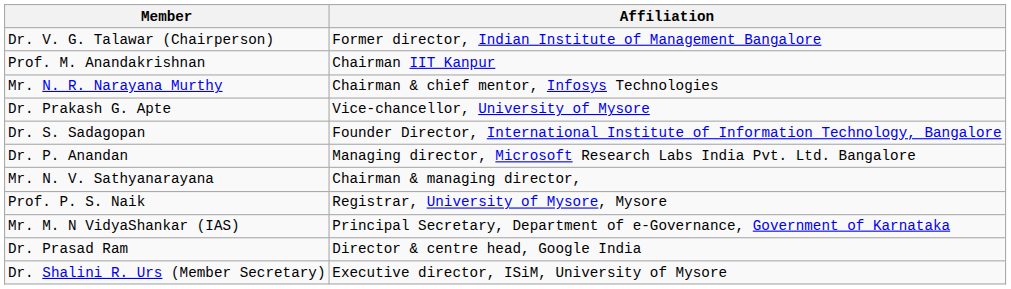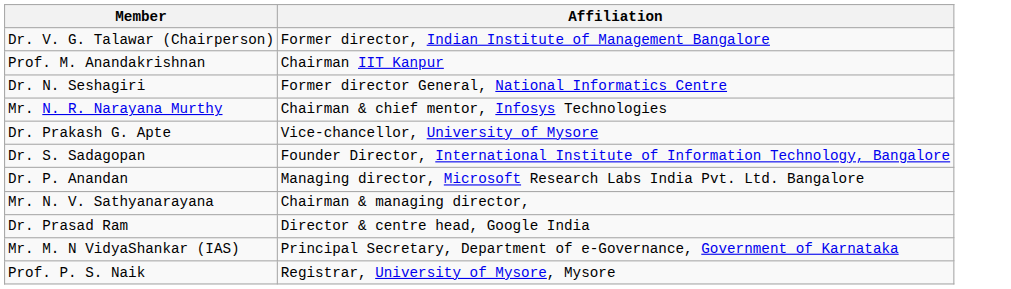 <table class="wikitable">
 <tr>
 <th>Member</th>
 <th>Affiliation</th>
 </tr>
 <tr>
 <td>Dr. V. G. Talawar (Chairperson)</td>
 <td>Former director, <a href='#'>Indian Institute of Management Bangalore</a></td>
 </tr>
 <tr>
 <td>Prof. M. Anandakrishnan</td>
 <td>Chairman <a href='#'>IIT Kanpur</a></td>
+</tr>
+<tr>
+<td>Dr. N. Seshagiri</td>
+<td>Former director General, <a href='#'>National Informatics Centre</a></td>
 </tr>
 <tr>
 <td>Mr. <a href='#'>N. R. Narayana Murthy</a></td>
 <td>Chairman & chief mentor, <a href='#'>Infosys</a> Technologies</td>
 </tr>
 <tr>
 <td>Dr. Prakash G. Apte</td>
 <td>Vice-chancellor, <a href='#'>University of Mysore</a></td>
 </tr>
 <tr>
 <td>Dr. S. Sadagopan</td>
 <td>Founder Director, <a href='#'>International Institute of Information Technology, Bangalore</a></td>
 </tr>
 <tr>
 <td>Dr. P. Anandan</td>
 <td>Managing director, <a href='#'>Microsoft</a> Research Labs India Pvt. Ltd. Bangalore</td>
 </tr>
 <tr>
 <td>Mr. N. V. Sathyanarayana</td>
 <td>Chairman & managing director, </td>
 </tr>
 <tr>
-<td>Prof. P. S. Naik</td>
-<td>Registrar, <a href='#'>University of Mysore</a>, Mysore</td>
+<td>Dr. Prasad Ram</td>
+<td>Director & centre head, Google India</td>
 </tr>
 <tr>
 <td>Mr. M. N VidyaShankar (IAS)</td>
 <td>Principal Secretary, Department of e-Governance, <a href='#'>Government of Karnataka</a></td>
 </tr>
 <tr>
-<td>Dr. Prasad Ram</td>
-<td>Director & centre head, Google India</td>
-</tr>
-<tr>
-<td>Dr. <a href='#'>Shalini R. Urs</a> (Member Secretary)</td>
-<td>Executive director, ISiM, University of Mysore</td>
+<td>Prof. P. S. Naik</td>
+<td>Registrar, <a href='#'>University of Mysore</a>, Mysore</td>
 </tr>
 </table>
